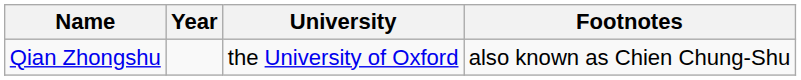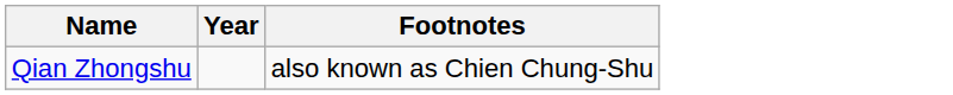 <table class="wikitable">
 <tr>
 <th>Name</th>
 <th>Year</th>
-<th>University</th>
 <th>Footnotes</th>
 </tr>
 <tr>
 <td><a href='#'>Qian Zhongshu</a></td>
 <td></td>
-<td>the <a href='#'>University of Oxford</a></td>
 <td>also known as Chien Chung-Shu</td>
 </tr>
 </table>
